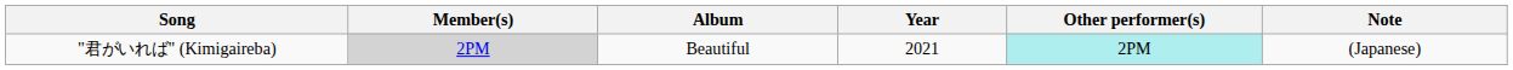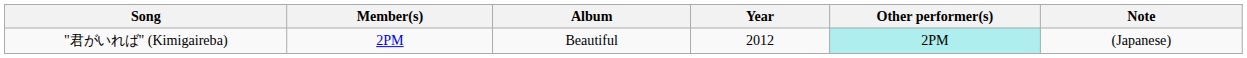 <table class="wikitable" style="margin:0.5em auto; clear:both; font-size:.9em; text-align:center; width:100%">
 <tr>
 <th width="500">Song</th>
 <th width="350">Member(s)</th>
 <th width="350">Album</th>
 <th width="250">Year</th>
 <th width="350">Other performer(s)</th>
 <th width="350">Note</th>
 </tr>
 <tr>
 <td>"君がいれば" (Kimigaireba)</td>
-<td style="background: lightgrey;"><a href='#'>2PM</a></td>
+<td><a href='#'>2PM</a></td>
 <td>Beautiful</td>
-<td>2021</td>
+<td>2012</td>
 <td style="background: paleturquoise;">2PM</td>
 <td>(Japanese)</td>
 </tr>
 </table>
